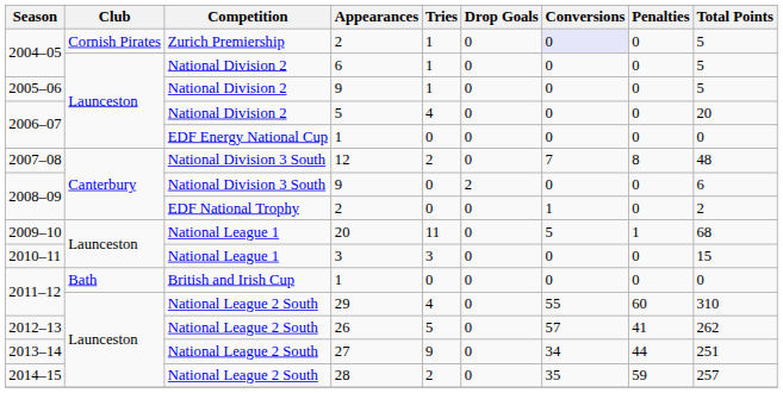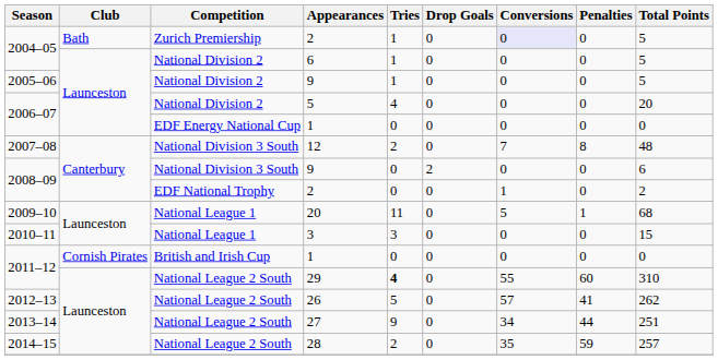 <table class="wikitable sortable">
 <tr>
 <th>Season</th>
 <th>Club</th>
 <th>Competition</th>
 <th>Appearances</th>
 <th>Tries</th>
 <th>Drop Goals</th>
 <th>Conversions</th>
 <th>Penalties</th>
 <th>Total Points</th>
 </tr>
 <tr>
 <td rowspan=2 align=left>2004–05</td>
-<td><a href='#'>Cornish Pirates</a></td>
+<td align=left><a href='#'>Bath</a></td>
 <td><a href='#'>Zurich Premiership</a></td>
 <td>2</td>
 <td>1</td>
 <td>0</td>
 <td style="background: lavender;">0</td>
 <td>0</td>
 <td>5</td>
 </tr>
 <tr>
 <td rowspan=4 align=left><a href='#'>Launceston</a></td>
 <td><a href='#'>National Division 2</a></td>
 <td>6</td>
 <td>1</td>
 <td>0</td>
 <td>0</td>
 <td>0</td>
 <td>5</td>
 </tr>
 <tr>
 <td>2005–06</td>
 <td><a href='#'>National Division 2</a></td>
 <td>9</td>
 <td>1</td>
 <td>0</td>
 <td>0</td>
 <td>0</td>
 <td>5</td>
 </tr>
 <tr>
 <td rowspan=2 align=left>2006–07</td>
 <td><a href='#'>National Division 2</a></td>
 <td>5</td>
 <td>4</td>
 <td>0</td>
 <td>0</td>
 <td>0</td>
 <td>20</td>
 </tr>
 <tr>
 <td><a href='#'>EDF Energy National Cup</a></td>
 <td>1</td>
 <td>0</td>
 <td>0</td>
 <td>0</td>
 <td>0</td>
 <td>0</td>
 </tr>
 <tr>
 <td>2007–08</td>
 <td rowspan=3 align=left><a href='#'>Canterbury</a></td>
 <td><a href='#'>National Division 3 South</a></td>
 <td>12</td>
 <td>2</td>
 <td>0</td>
 <td>7</td>
 <td>8</td>
 <td>48</td>
 </tr>
 <tr>
 <td rowspan=2 align=left>2008–09</td>
 <td><a href='#'>National Division 3 South</a></td>
 <td>9</td>
 <td>0</td>
 <td>2</td>
 <td>0</td>
 <td>0</td>
 <td>6</td>
 </tr>
 <tr>
 <td><a href='#'>EDF National Trophy</a></td>
 <td>2</td>
 <td>0</td>
 <td>0</td>
 <td>1</td>
 <td>0</td>
 <td>2</td>
 </tr>
 <tr>
 <td>2009–10</td>
 <td rowspan=2 align=left>Launceston</td>
 <td><a href='#'>National League 1</a></td>
 <td>20</td>
 <td>11</td>
 <td>0</td>
 <td>5</td>
 <td>1</td>
 <td>68</td>
 </tr>
 <tr>
 <td>2010–11</td>
 <td><a href='#'>National League 1</a></td>
 <td>3</td>
 <td>3</td>
 <td>0</td>
 <td>0</td>
 <td>0</td>
 <td>15</td>
 </tr>
 <tr>
 <td rowspan=2 align=left>2011–12</td>
-<td align=left><a href='#'>Bath</a></td>
+<td><a href='#'>Cornish Pirates</a></td>
 <td><a href='#'>British and Irish Cup</a></td>
 <td>1</td>
 <td>0</td>
 <td>0</td>
 <td>0</td>
 <td>0</td>
 <td>0</td>
 </tr>
 <tr>
 <td rowspan=4 align=left>Launceston</td>
 <td><a href='#'>National League 2 South</a></td>
 <td>29</td>
-<td>4</td>
+<td><strong>4</strong></td>
 <td>0</td>
 <td>55</td>
 <td>60</td>
 <td>310</td>
 </tr>
 <tr>
 <td>2012–13</td>
 <td><a href='#'>National League 2 South</a></td>
 <td>26</td>
 <td>5</td>
 <td>0</td>
 <td>57</td>
 <td>41</td>
 <td>262</td>
 </tr>
 <tr>
 <td>2013–14</td>
 <td><a href='#'>National League 2 South</a></td>
 <td>27</td>
 <td>9</td>
 <td>0</td>
 <td>34</td>
 <td>44</td>
 <td>251</td>
 </tr>
 <tr>
 <td>2014–15</td>
 <td><a href='#'>National League 2 South</a></td>
 <td>28</td>
 <td>2</td>
 <td>0</td>
 <td>35</td>
 <td>59</td>
 <td>257</td>
 </tr>
 <tr>
 </tr>
 </table>
